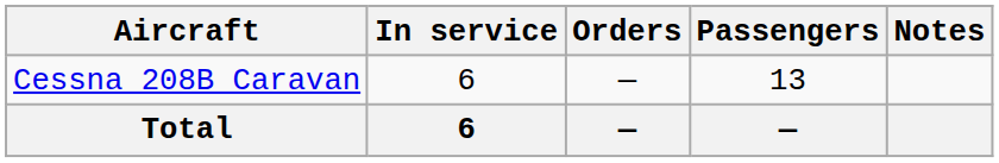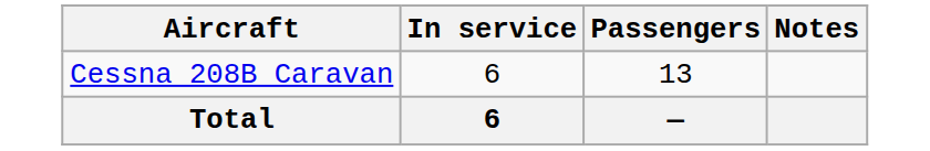 <table class="wikitable" style="margin:1em auto; border-collapse:collapse;text-align:center">
 <tr>
 <th>Aircraft</th>
 <th>In service</th>
-<th>Orders</th>
 <th>Passengers</th>
 <th>Notes</th>
 </tr>
 <tr>
 <td><a href='#'>Cessna 208B Caravan</a></td>
 <td>6</td>
-<td>—</td>
 <td>13</td>
 <td></td>
 </tr>
 <tr>
 <th>Total</th>
 <th>6</th>
 <th>—</th>
-<th>—</th>
 <th></th>
 </tr>
 </table>
